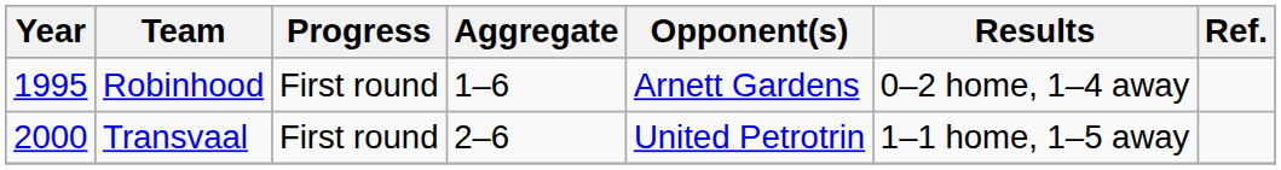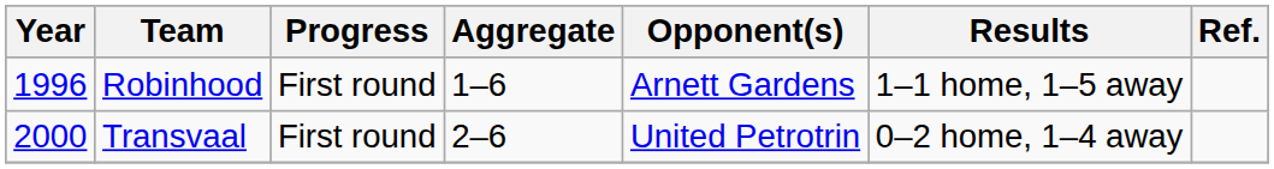 <table class="wikitable">
 <tr>
 <th>Year</th>
 <th>Team</th>
 <th>Progress</th>
 <th>Aggregate</th>
 <th>Opponent(s)</th>
 <th>Results</th>
 <th>Ref.</th>
 </tr>
 <tr>
-<td><a href='#'>1995</a></td>
+<td><a href='#'>1996</a></td>
 <td><a href='#'>Robinhood</a></td>
 <td>First round</td>
 <td>1–6</td>
 <td> <a href='#'>Arnett Gardens</a></td>
-<td>0–2 home, 1–4 away</td>
+<td>1–1 home, 1–5 away</td>
 <td></td>
 </tr>
 <tr>
 <td><a href='#'>2000</a></td>
 <td><a href='#'>Transvaal</a></td>
 <td>First round</td>
 <td>2–6</td>
 <td> <a href='#'>United Petrotrin</a></td>
-<td>1–1 home, 1–5 away</td>
+<td>0–2 home, 1–4 away</td>
 <td></td>
 </tr>
 <tr>
 </tr>
 </table>
